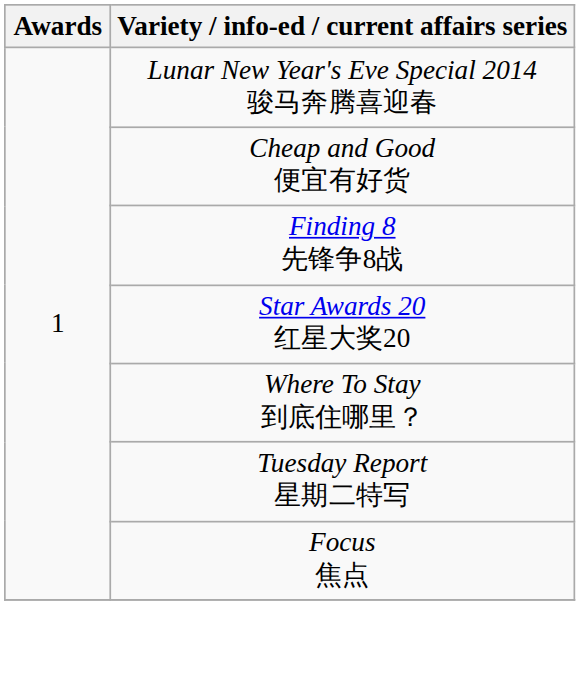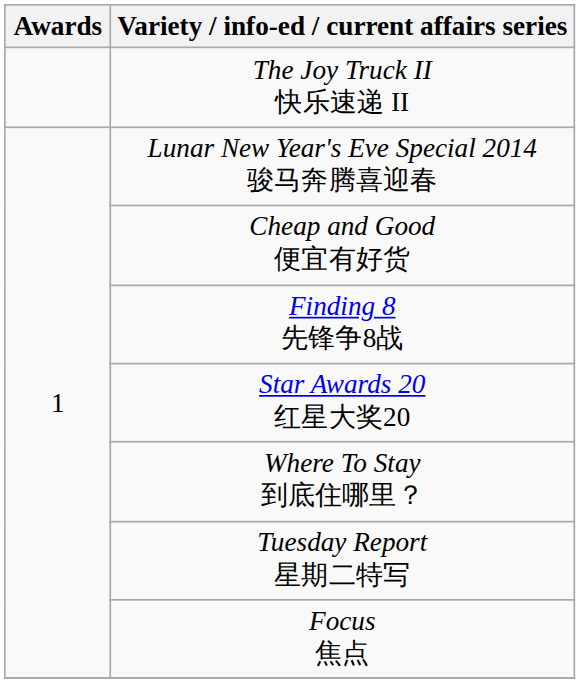 <table class="wikitable" style="text-align:center;">
 <tr>
 <th scope="col" width="55">Awards</th>
 <th scope="col" align="center">Variety / info-ed / current affairs series</th>
+</tr>
+<tr>
+<td></td>
+<td><em>The Joy Truck II</em><br>快乐速递 II</td>
 </tr>
 <tr>
 <td rowspan="7" style="text-align:center;">1</td>
 <td><em>Lunar New Year's Eve Special 2014</em><br>骏马奔腾喜迎春</td>
 </tr>
 <tr>
 <td><em>Cheap and Good</em><br>便宜有好货</td>
 </tr>
 <tr>
 <td><em><a href='#'>Finding 8</a></em><br>先锋争8战</td>
 </tr>
 <tr>
 <td><em><a href='#'>Star Awards 20</a></em><br>红星大奖20</td>
 </tr>
 <tr>
 <td><em>Where To Stay</em><br>到底住哪里？</td>
 </tr>
 <tr>
 <td><em>Tuesday Report</em><br>星期二特写</td>
 </tr>
 <tr>
 <td><em>Focus</em><br>焦点</td>
 </tr>
 <tr>
 </tr>
 </table>
